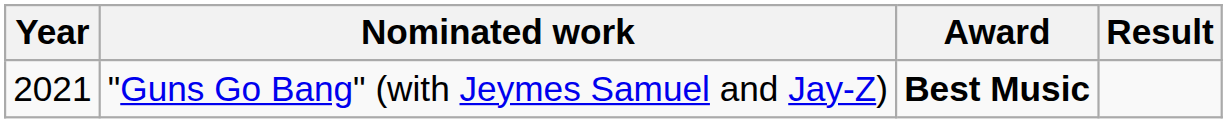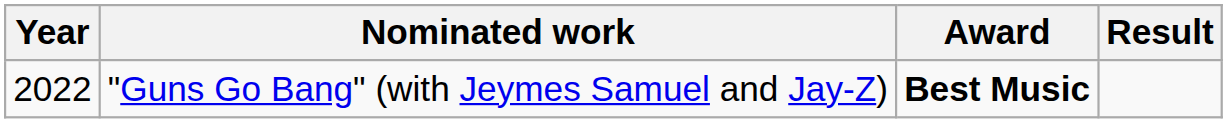 <table class="wikitable">
 <tr>
 <th>Year</th>
 <th>Nominated work</th>
 <th>Award</th>
 <th>Result</th>
 </tr>
 <tr>
-<td>2021</td>
+<td>2022</td>
 <td>"<a href='#'>Guns Go Bang</a>" (with <a href='#'>Jeymes Samuel</a> and <a href='#'>Jay-Z</a>)</td>
 <td><strong>Best Music</strong></td>
 <td></td>
 </tr>
 </table>
